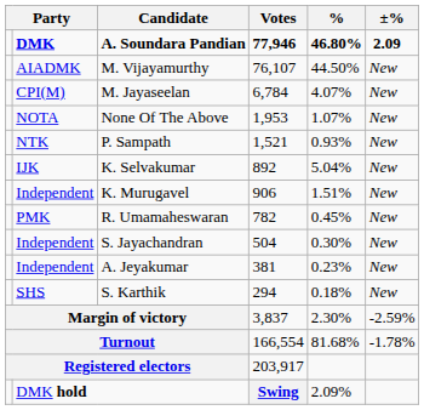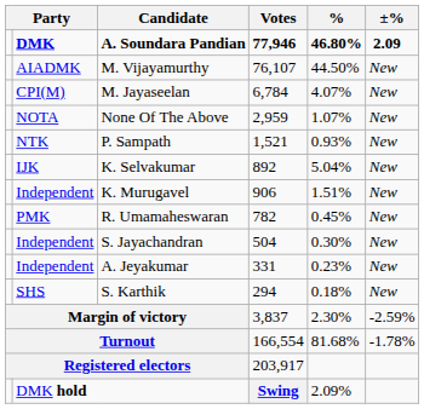 <table class="wikitable">
 <tr>
 <th colspan="2">Party</th>
 <th>Candidate</th>
 <th>Votes</th>
 <th>%</th>
 <th>±%</th>
 </tr>
 <tr>
 <td></td>
 <td><strong><a href='#'>DMK</a></strong></td>
 <td><strong>A. Soundara Pandian</strong></td>
 <td><strong>77,946</strong></td>
 <td><strong>46.80%</strong></td>
 <td><strong> 2.09</strong></td>
 </tr>
 <tr>
 <td></td>
 <td><a href='#'>AIADMK</a></td>
 <td>M. Vijayamurthy</td>
 <td>76,107</td>
 <td>44.50%</td>
 <td><em>New</em></td>
 </tr>
 <tr>
 <td></td>
 <td><a href='#'>CPI(M)</a></td>
 <td>M. Jayaseelan</td>
 <td>6,784</td>
 <td>4.07%</td>
 <td><em>New</em></td>
 </tr>
 <tr>
 <td></td>
 <td><a href='#'>NOTA</a></td>
 <td>None Of The Above</td>
-<td>1,953</td>
+<td>2,959</td>
 <td>1.07%</td>
 <td><em>New</em></td>
 </tr>
 <tr>
 <td></td>
 <td><a href='#'>NTK</a></td>
 <td>P. Sampath</td>
 <td>1,521</td>
 <td>0.93%</td>
 <td><em>New</em></td>
 </tr>
 <tr>
 <td></td>
 <td><a href='#'>IJK</a></td>
 <td>K. Selvakumar</td>
 <td>892</td>
 <td>5.04%</td>
 <td><em>New</em></td>
 </tr>
 <tr>
 <td></td>
 <td><a href='#'>Independent</a></td>
 <td>K. Murugavel</td>
 <td>906</td>
 <td>1.51%</td>
 <td><em>New</em></td>
 </tr>
 <tr>
 <td></td>
 <td><a href='#'>PMK</a></td>
 <td>R. Umamaheswaran</td>
 <td>782</td>
 <td>0.45%</td>
 <td><em>New</em></td>
 </tr>
 <tr>
 <td></td>
 <td><a href='#'>Independent</a></td>
 <td>S. Jayachandran</td>
 <td>504</td>
 <td>0.30%</td>
 <td><em>New</em></td>
 </tr>
 <tr>
 <td></td>
 <td><a href='#'>Independent</a></td>
 <td>A. Jeyakumar</td>
-<td>381</td>
+<td>331</td>
 <td>0.23%</td>
 <td><em>New</em></td>
 </tr>
 <tr>
 <td></td>
 <td><a href='#'>SHS</a></td>
 <td>S. Karthik</td>
 <td>294</td>
 <td>0.18%</td>
 <td><em>New</em></td>
 </tr>
 <tr>
 <th colspan="3">Margin of victory</th>
 <td>3,837</td>
 <td>2.30%</td>
 <td>-2.59%</td>
 </tr>
 <tr>
 <th colspan="3"><a href='#'>Turnout</a></th>
 <td>166,554</td>
 <td>81.68%</td>
 <td>-1.78%</td>
 </tr>
 <tr>
 <th colspan="3"><a href='#'>Registered electors</a></th>
 <td>203,917</td>
 <td></td>
 <td></td>
 </tr>
 <tr>
 <td></td>
 <td colspan="2"><a href='#'>DMK</a> <strong>hold</strong></td>
 <th><a href='#'>Swing</a></th>
 <td>2.09%</td>
 <td></td>
 </tr>
 </table>
